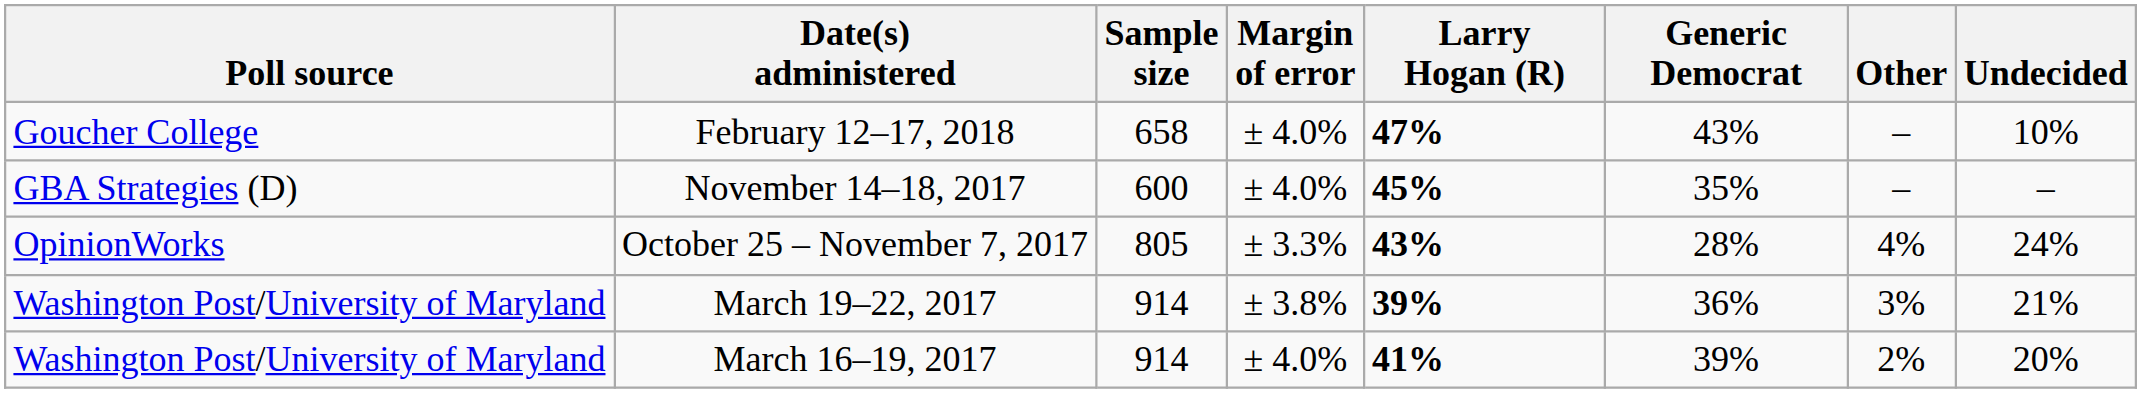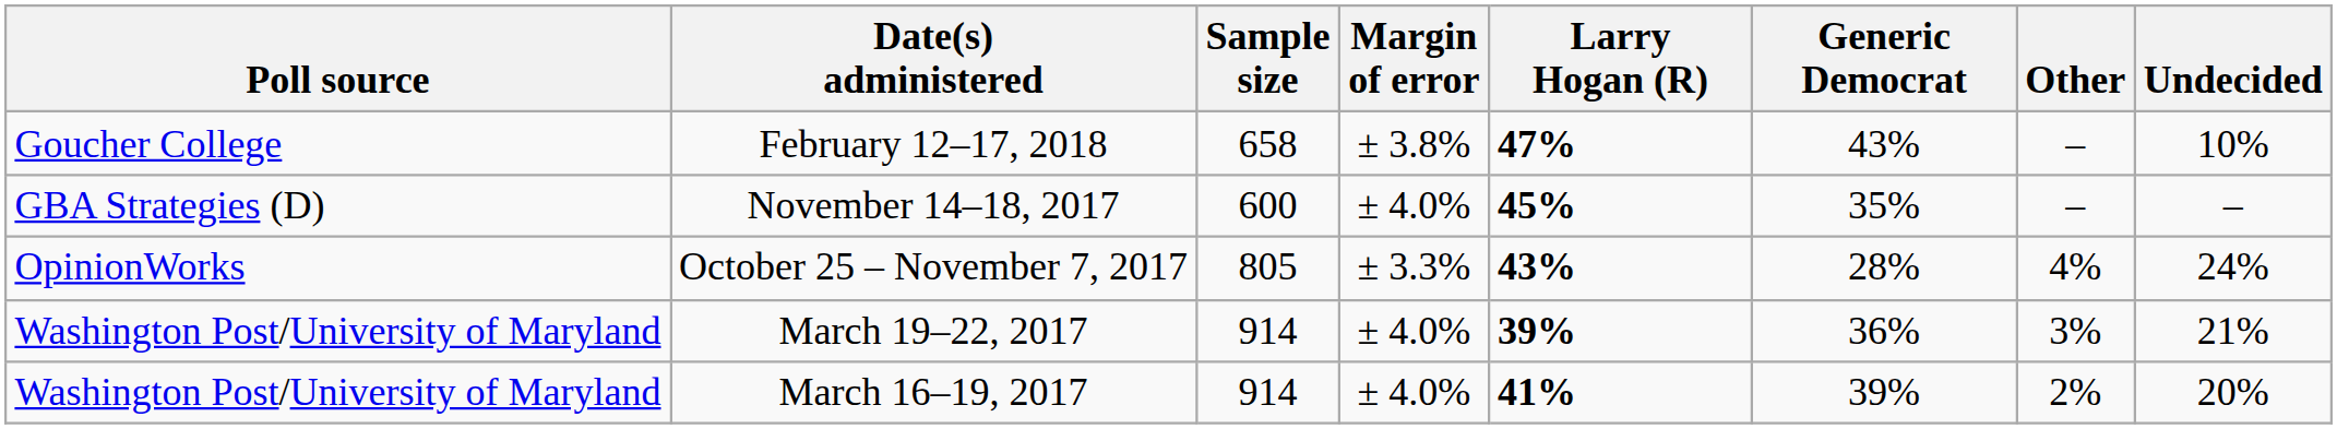 <table class="wikitable">
 <tr valign=bottom>
 <th>Poll source</th>
 <th>Date(s)<br>administered</th>
 <th>Sample<br>size</th>
 <th>Margin<br>of error</th>
 <th style="width:100px;">Larry<br>Hogan (R)</th>
 <th style="width:100px;">Generic<br>Democrat</th>
 <th>Other</th>
 <th>Undecided</th>
 </tr>
 <tr>
 <td><a href='#'>Goucher College</a></td>
 <td align=center>February 12–17, 2018</td>
 <td align=center>658</td>
-<td align=center>± 4.0%</td>
+<td align=center>± 3.8%</td>
 <td><strong>47%</strong></td>
 <td align=center>43%</td>
 <td align=center>–</td>
 <td align=center>10%</td>
 </tr>
 <tr>
 <td><a href='#'>GBA Strategies</a> (D)</td>
 <td align=center>November 14–18, 2017</td>
 <td align=center>600</td>
 <td align=center>± 4.0%</td>
 <td><strong>45%</strong></td>
 <td align=center>35%</td>
 <td align=center>–</td>
 <td align=center>–</td>
 </tr>
 <tr>
 <td><a href='#'>OpinionWorks</a></td>
 <td align=center>October 25 – November 7, 2017</td>
 <td align=center>805</td>
 <td align=center>± 3.3%</td>
 <td><strong>43%</strong></td>
 <td align=center>28%</td>
 <td align=center>4%</td>
 <td align=center>24%</td>
 </tr>
 <tr>
 <td><a href='#'>Washington Post</a>/<a href='#'>University of Maryland</a></td>
 <td align=center>March 19–22, 2017</td>
 <td align=center>914</td>
-<td align=center>± 3.8%</td>
+<td align=center>± 4.0%</td>
 <td><strong>39%</strong></td>
 <td align=center>36%</td>
 <td align=center>3%</td>
 <td align=center>21%</td>
 </tr>
 <tr>
 <td><a href='#'>Washington Post</a>/<a href='#'>University of Maryland</a></td>
 <td align=center>March 16–19, 2017</td>
 <td align=center>914</td>
 <td align=center>± 4.0%</td>
 <td><strong>41%</strong></td>
 <td align=center>39%</td>
 <td align=center>2%</td>
 <td align=center>20%</td>
 </tr>
 </table>
